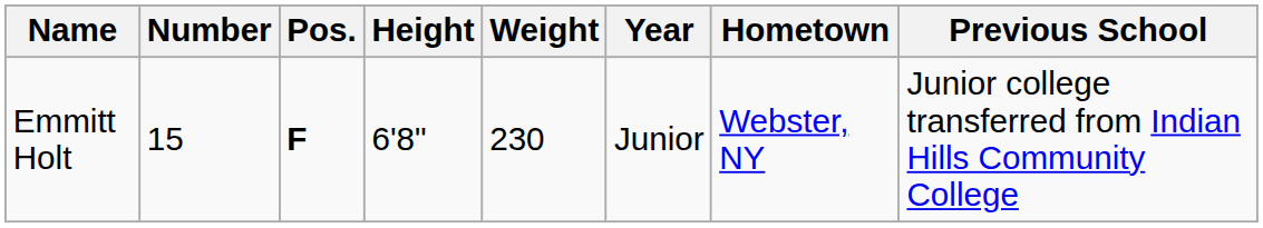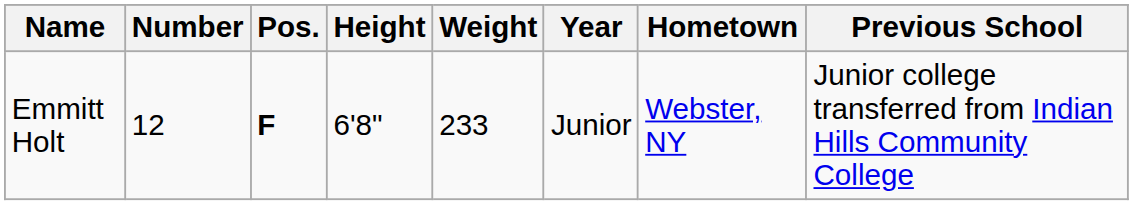 <table class="wikitable sortable" border="1">
 <tr>
 <th>Name</th>
 <th>Number</th>
 <th>Pos.</th>
 <th>Height</th>
 <th>Weight</th>
 <th>Year</th>
 <th>Hometown</th>
 <th class="unsortable">Previous School</th>
 </tr>
 <tr>
 <td>Emmitt Holt</td>
-<td>15</td>
+<td>12</td>
 <td><strong>F</strong></td>
 <td>6'8"</td>
-<td>230</td>
+<td>233</td>
 <td>Junior</td>
 <td><a href='#'>Webster, NY</a></td>
 <td>Junior college transferred from <a href='#'>Indian Hills Community College</a></td>
 </tr>
 </table>
